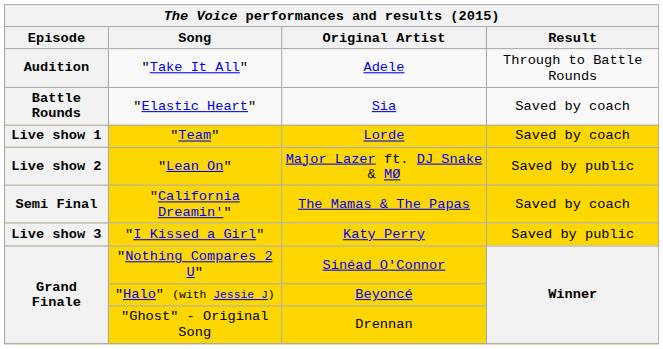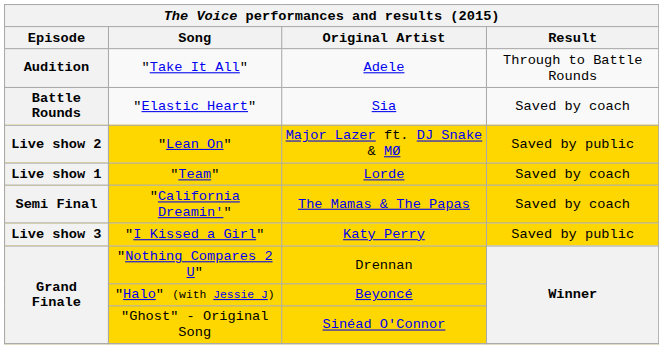 <table class="wikitable collapsible collapsed" style="width:100%; margin:1em auto 1em auto; text-align:center;">
 <tr>
 <th colspan="4"><em>The Voice</em> performances and results (2015)</th>
 </tr>
 <tr>
 <th scope="col">Episode</th>
 <th scope="col">Song</th>
 <th scope="col">Original Artist</th>
 <th scope="col">Result</th>
 </tr>
 <tr>
 <th>Audition</th>
 <td>"<a href='#'>Take It All</a>"</td>
 <td><a href='#'>Adele</a></td>
 <td>Through to Battle Rounds</td>
 </tr>
 <tr>
 <th>Battle Rounds</th>
 <td>"<a href='#'>Elastic Heart</a>"</td>
 <td><a href='#'>Sia</a></td>
 <td>Saved by coach</td>
 </tr>
 <tr style="background:gold;">
+<th>Live show 2</th>
+<td>"<a href='#'>Lean On</a>"</td>
+<td><a href='#'>Major Lazer</a> ft. <a href='#'>DJ Snake</a> & <a href='#'>MØ</a></td>
+<td>Saved by public</td>
+</tr>
+<tr style="background:gold;">
 <th>Live show 1</th>
 <td>"<a href='#'>Team</a>"</td>
 <td><a href='#'>Lorde</a></td>
 <td>Saved by coach</td>
-</tr>
-<tr style="background:gold;">
-<th>Live show 2</th>
-<td>"<a href='#'>Lean On</a>"</td>
-<td><a href='#'>Major Lazer</a> ft. <a href='#'>DJ Snake</a> & <a href='#'>MØ</a></td>
-<td>Saved by public</td>
 </tr>
 <tr style="background:gold;">
 <th>Semi Final</th>
 <td>"<a href='#'>California Dreamin'</a>"</td>
 <td><a href='#'>The Mamas & The Papas</a></td>
 <td>Saved by coach</td>
 </tr>
 <tr style="background:gold;">
 <th>Live show 3</th>
 <td>"<a href='#'>I Kissed a Girl</a>"</td>
 <td><a href='#'>Katy Perry</a></td>
 <td>Saved by public</td>
 </tr>
 <tr style="background:gold;">
 <th rowspan="3">Grand Finale</th>
 <td>"<a href='#'>Nothing Compares 2 U</a>"</td>
-<td><a href='#'>Sinéad O'Connor</a></td>
+<td>Drennan</td>
 <th rowspan="3"><strong>Winner</strong></th>
 </tr>
 <tr style="background:gold;">
 <td>"<a href='#'>Halo</a>" <small> (with <a href='#'>Jessie J</a>) </small></td>
 <td><a href='#'>Beyoncé</a></td>
 </tr>
 <tr style="background:gold;">
 <td>"Ghost" - Original Song</td>
-<td>Drennan</td>
+<td><a href='#'>Sinéad O'Connor</a></td>
 </tr>
 <tr>
 </tr>
 </table>
